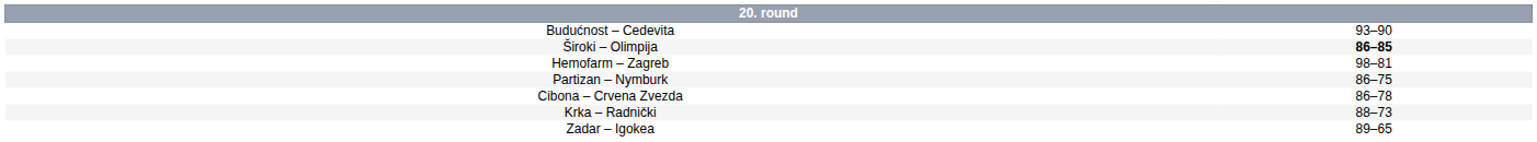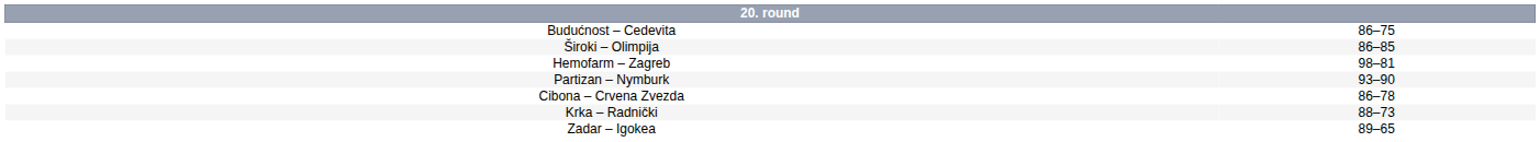 <table border=0 cellspacing=0 cellpadding=1em style="font-size: 85%; border-collapse: collapse;" width=100%>
 <tr>
 <td colspan=5 bgcolor=#98A1B2 style="border:1px solid #7A8392; text-align:center; color:#FFFFFF;"><strong>20. round</strong></td>
 </tr>
 <tr align=center bgcolor=#FFFFFF>
 <td>Budućnost – Cedevita</td>
-<td>93–90</td>
+<td>86–75</td>
 </tr>
 <tr align=center bgcolor=#f5f5f5>
 <td>Široki – Olimpija</td>
-<td><strong>86–85</strong></td>
+<td>86–85</td>
 </tr>
 <tr align=center bgcolor=#FFFFFF>
 <td>Hemofarm – Zagreb</td>
 <td>98–81</td>
 </tr>
 <tr align=center bgcolor=#f5f5f5>
 <td>Partizan – Nymburk</td>
-<td>86–75</td>
+<td>93–90</td>
 </tr>
 <tr align=center bgcolor=#FFFFFF>
 <td>Cibona – Crvena Zvezda</td>
 <td>86–78</td>
 </tr>
 <tr align=center bgcolor=#f5f5f5>
 <td>Krka – Radnički</td>
 <td>88–73</td>
 </tr>
 <tr align=center bgcolor=#FFFFFF>
 <td>Zadar – Igokea</td>
 <td>89–65</td>
 </tr>
 </table>
